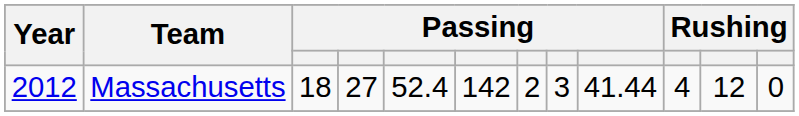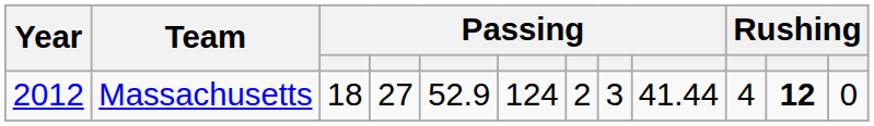 <table class="wikitable sortable" style="text-align:center">
 <tr>
 <th rowspan=2>Year</th>
 <th rowspan=2>Team</th>
 <th colspan=7>Passing</th>
 <th colspan=3>Rushing</th>
 </tr>
 <tr>
 <th></th>
 <th></th>
 <th></th>
 <th></th>
 <th></th>
 <th></th>
 <th></th>
 <th></th>
 <th></th>
 <th></th>
 </tr>
 <tr>
 <td><a href='#'>2012</a></td>
 <td><a href='#'>Massachusetts</a></td>
 <td>18</td>
 <td>27</td>
-<td>52.4</td>
-<td>142</td>
+<td>52.9</td>
+<td>124</td>
 <td>2</td>
 <td>3</td>
 <td>41.44</td>
 <td>4</td>
-<td>12</td>
+<td><strong>12</strong></td>
 <td>0</td>
 </tr>
 </table>
